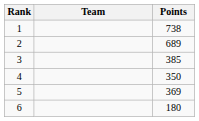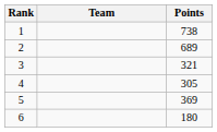 <table class="wikitable" style="text-align:center;">
 <tr>
 <th width=40>Rank</th>
 <th width=180>Team</th>
 <th width=60>Points</th>
 </tr>
 <tr>
 <td>1</td>
 <td align=left></td>
 <td>738</td>
 </tr>
 <tr>
 <td>2</td>
 <td align=left></td>
 <td>689</td>
 </tr>
 <tr>
 <td>3</td>
 <td align=left></td>
-<td>385</td>
+<td>321</td>
 </tr>
 <tr>
 <td>4</td>
 <td align=left></td>
-<td>350</td>
+<td>305</td>
 </tr>
 <tr>
 <td>5</td>
 <td align=left></td>
 <td>369</td>
 </tr>
 <tr>
 <td>6</td>
 <td align=left></td>
 <td>180</td>
 </tr>
 </table>
